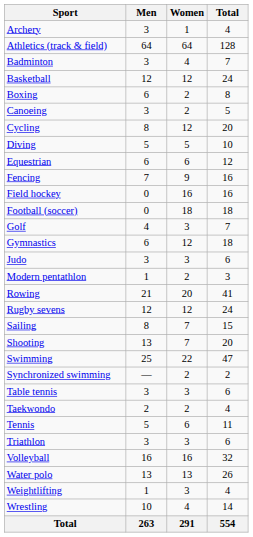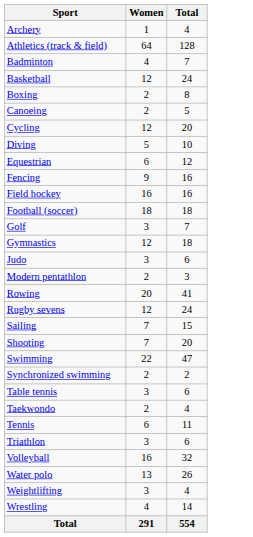 <table class="wikitable sortable" style=text-align:center>
 <tr>
 <th width=180>Sport</th>
-<th width=55>Men</th>
 <th width=55>Women</th>
 <th width=55>Total</th>
 </tr>
 <tr>
 <td align=left><a href='#'>Archery</a></td>
-<td>3</td>
 <td>1</td>
 <td>4</td>
 </tr>
 <tr>
 <td align=left><a href='#'>Athletics (track & field)</a></td>
 <td>64</td>
-<td>64</td>
 <td>128</td>
 </tr>
 <tr>
 <td align=left><a href='#'>Badminton</a></td>
-<td>3</td>
 <td>4</td>
 <td>7</td>
 </tr>
 <tr>
 <td align=left><a href='#'>Basketball</a></td>
 <td>12</td>
-<td>12</td>
 <td>24</td>
 </tr>
 <tr>
 <td align=left><a href='#'>Boxing</a></td>
-<td>6</td>
 <td>2</td>
 <td>8</td>
 </tr>
 <tr>
 <td align=left><a href='#'>Canoeing</a></td>
-<td>3</td>
 <td>2</td>
 <td>5</td>
 </tr>
 <tr>
 <td align=left><a href='#'>Cycling</a></td>
-<td>8</td>
 <td>12</td>
 <td>20</td>
 </tr>
 <tr>
 <td align=left><a href='#'>Diving</a></td>
 <td>5</td>
-<td>5</td>
 <td>10</td>
 </tr>
 <tr>
 <td align=left><a href='#'>Equestrian</a></td>
 <td>6</td>
-<td>6</td>
 <td>12</td>
 </tr>
 <tr>
 <td align=left><a href='#'>Fencing</a></td>
-<td>7</td>
 <td>9</td>
 <td>16</td>
 </tr>
 <tr>
 <td align=left><a href='#'>Field hockey</a></td>
-<td>0</td>
 <td>16</td>
 <td>16</td>
 </tr>
 <tr>
 <td align=left><a href='#'>Football (soccer)</a></td>
-<td>0</td>
 <td>18</td>
 <td>18</td>
 </tr>
 <tr>
 <td align=left><a href='#'>Golf</a></td>
-<td>4</td>
 <td>3</td>
 <td>7</td>
 </tr>
 <tr>
 <td align=left><a href='#'>Gymnastics</a></td>
-<td>6</td>
 <td>12</td>
 <td>18</td>
 </tr>
 <tr>
 <td align=left><a href='#'>Judo</a></td>
 <td>3</td>
-<td>3</td>
 <td>6</td>
 </tr>
 <tr>
 <td align=left><a href='#'>Modern pentathlon</a></td>
-<td>1</td>
 <td>2</td>
 <td>3</td>
 </tr>
 <tr>
 <td align=left><a href='#'>Rowing</a></td>
-<td>21</td>
 <td>20</td>
 <td>41</td>
 </tr>
 <tr>
 <td align=left><a href='#'>Rugby sevens</a></td>
 <td>12</td>
-<td>12</td>
 <td>24</td>
 </tr>
 <tr>
 <td align=left><a href='#'>Sailing</a></td>
-<td>8</td>
 <td>7</td>
 <td>15</td>
 </tr>
 <tr>
 <td align=left><a href='#'>Shooting</a></td>
-<td>13</td>
 <td>7</td>
 <td>20</td>
 </tr>
 <tr>
 <td align=left><a href='#'>Swimming</a></td>
-<td>25</td>
 <td>22</td>
 <td>47</td>
 </tr>
 <tr>
 <td align=left><a href='#'>Synchronized swimming</a></td>
-<td>—</td>
 <td>2</td>
 <td>2</td>
 </tr>
 <tr>
 <td align=left><a href='#'>Table tennis</a></td>
 <td>3</td>
-<td>3</td>
 <td>6</td>
 </tr>
 <tr>
 <td align=left><a href='#'>Taekwondo</a></td>
 <td>2</td>
-<td>2</td>
 <td>4</td>
 </tr>
 <tr>
 <td align=left><a href='#'>Tennis</a></td>
-<td>5</td>
 <td>6</td>
 <td>11</td>
 </tr>
 <tr>
 <td align=left><a href='#'>Triathlon</a></td>
 <td>3</td>
-<td>3</td>
 <td>6</td>
 </tr>
 <tr>
 <td align=left><a href='#'>Volleyball</a></td>
-<td>16</td>
 <td>16</td>
 <td>32</td>
 </tr>
 <tr>
 <td align=left><a href='#'>Water polo</a></td>
 <td>13</td>
-<td>13</td>
 <td>26</td>
 </tr>
 <tr>
 <td align=left><a href='#'>Weightlifting</a></td>
-<td>1</td>
 <td>3</td>
 <td>4</td>
 </tr>
 <tr>
 <td align=left><a href='#'>Wrestling</a></td>
-<td>10</td>
 <td>4</td>
 <td>14</td>
 </tr>
 <tr>
 <th>Total</th>
-<th>263</th>
 <th>291</th>
 <th>554</th>
 </tr>
 </table>
